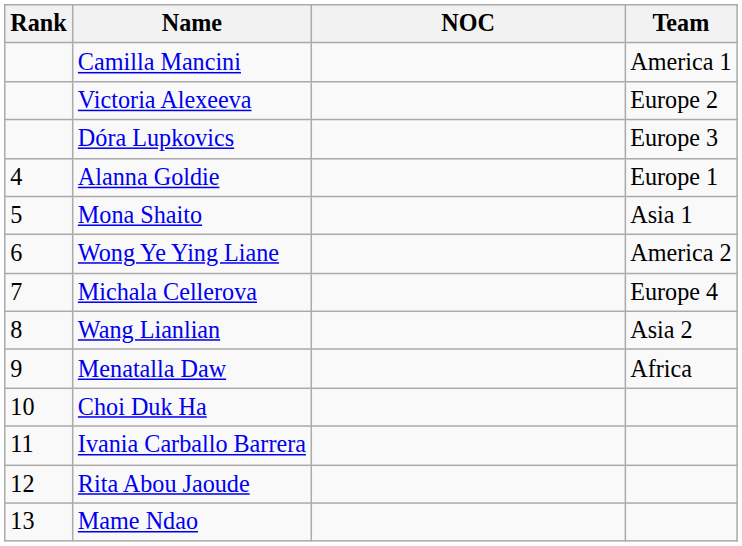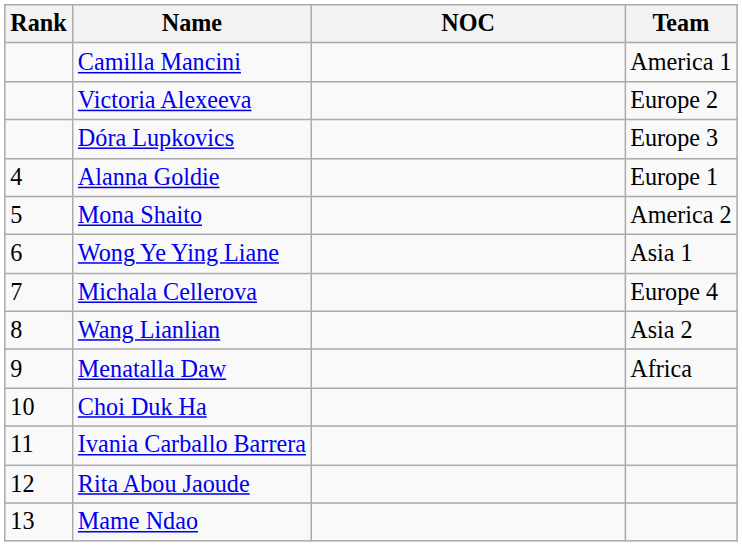 <table class = "wikitable">
 <tr>
 <th>Rank</th>
 <th>Name</th>
 <th width=200>NOC</th>
 <th>Team</th>
 </tr>
 <tr>
 <td></td>
 <td><a href='#'>Camilla Mancini</a></td>
 <td></td>
 <td>America 1</td>
 </tr>
 <tr>
 <td></td>
 <td><a href='#'>Victoria Alexeeva</a></td>
 <td></td>
 <td>Europe 2</td>
 </tr>
 <tr>
 <td></td>
 <td><a href='#'>Dóra Lupkovics</a></td>
 <td></td>
 <td>Europe 3</td>
 </tr>
 <tr>
 <td>4</td>
 <td><a href='#'>Alanna Goldie</a></td>
 <td></td>
 <td>Europe 1</td>
 </tr>
 <tr>
 <td>5</td>
 <td><a href='#'>Mona Shaito</a></td>
 <td></td>
-<td>Asia 1</td>
+<td>America 2</td>
 </tr>
 <tr>
 <td>6</td>
 <td><a href='#'>Wong Ye Ying Liane</a></td>
 <td></td>
-<td>America 2</td>
+<td>Asia 1</td>
 </tr>
 <tr>
 <td>7</td>
 <td><a href='#'>Michala Cellerova</a></td>
 <td></td>
 <td>Europe 4</td>
 </tr>
 <tr>
 <td>8</td>
 <td><a href='#'>Wang Lianlian</a></td>
 <td></td>
 <td>Asia 2</td>
 </tr>
 <tr>
 <td>9</td>
 <td><a href='#'>Menatalla Daw</a></td>
 <td></td>
 <td>Africa</td>
 </tr>
 <tr>
 <td>10</td>
 <td><a href='#'>Choi Duk Ha</a></td>
 <td></td>
 <td></td>
 </tr>
 <tr>
 <td>11</td>
 <td><a href='#'>Ivania Carballo Barrera</a></td>
 <td></td>
 <td></td>
 </tr>
 <tr>
 <td>12</td>
 <td><a href='#'>Rita Abou Jaoude</a></td>
 <td></td>
 <td></td>
 </tr>
 <tr>
 <td>13</td>
 <td><a href='#'>Mame Ndao</a></td>
 <td></td>
 <td></td>
 </tr>
 </table>
